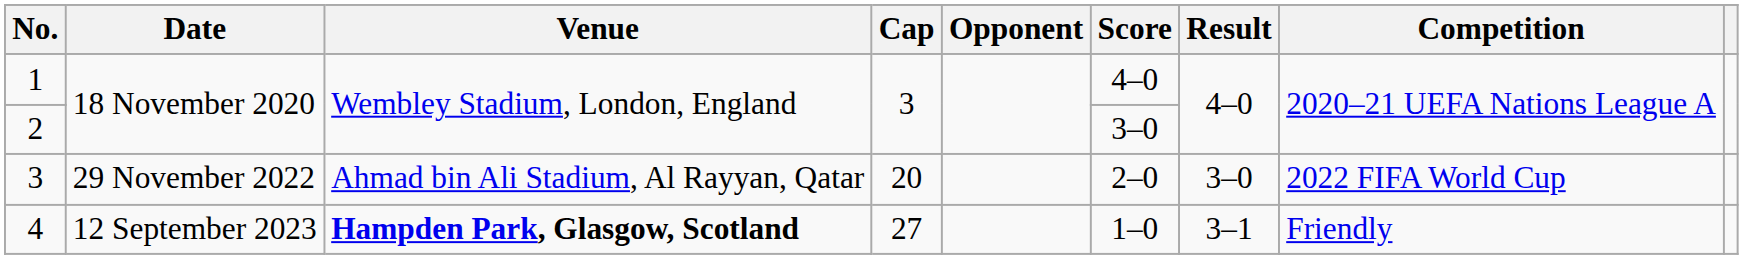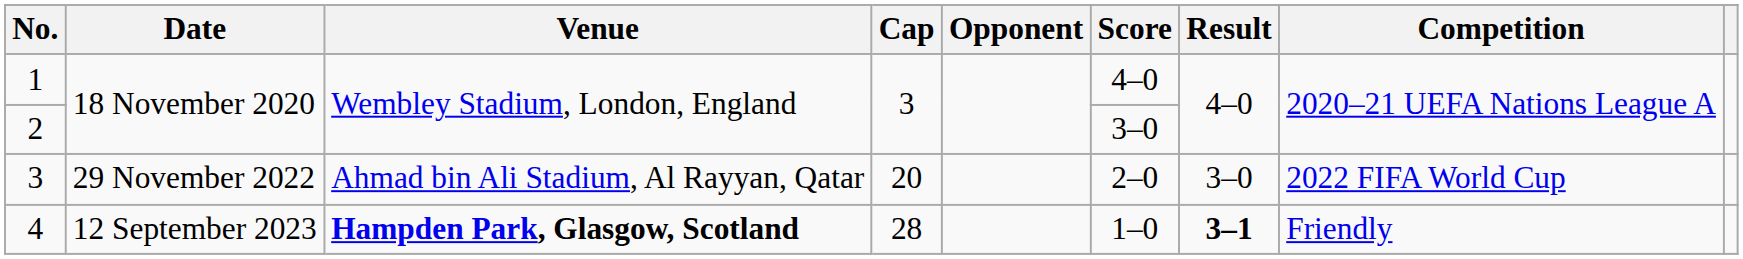 <table class="wikitable sortable">
 <tr>
 <th scope="col">No.</th>
 <th scope="col">Date</th>
 <th scope="col">Venue</th>
 <th scope="col">Cap</th>
 <th scope="col">Opponent</th>
 <th scope="col">Score</th>
 <th scope="col">Result</th>
 <th scope="col">Competition</th>
 <th scope="col" class="unsortable"></th>
 </tr>
 <tr>
 <td style="text-align: center;">1</td>
 <td rowspan="2">18 November 2020</td>
 <td rowspan="2"><a href='#'>Wembley Stadium</a>, London, England</td>
 <td rowspan="2" style="text-align: center;">3</td>
 <td rowspan="2"></td>
 <td style="text-align: center;">4–0</td>
 <td rowspan="2" style="text-align: center;">4–0</td>
 <td rowspan="2"><a href='#'>2020–21 UEFA Nations League A</a></td>
 <td rowspan="2" style="text-align: center;"></td>
 </tr>
 <tr>
 <td style="text-align: center;">2</td>
 <td style="text-align: center;">3–0</td>
 </tr>
 <tr>
 <td style="text-align: center;">3</td>
 <td>29 November 2022</td>
 <td><a href='#'>Ahmad bin Ali Stadium</a>, Al Rayyan, Qatar</td>
 <td style="text-align: center;">20</td>
 <td></td>
 <td style="text-align: center;">2–0</td>
 <td style="text-align: center;">3–0</td>
 <td><a href='#'>2022 FIFA World Cup</a></td>
 <td style="text-align: center;"></td>
 </tr>
 <tr>
 <td style="text-align: center;">4</td>
 <td>12 September 2023</td>
 <td><strong><a href='#'>Hampden Park</a>, Glasgow, Scotland</strong></td>
-<td style="text-align: center;">27</td>
+<td style="text-align: center;">28</td>
 <td></td>
 <td style="text-align: center;">1–0</td>
-<td style="text-align: center;">3–1</td>
+<td style="text-align: center;"><strong>3–1</strong></td>
 <td><a href='#'>Friendly</a></td>
 <td style="text-align: center;"></td>
 </tr>
 </table>
